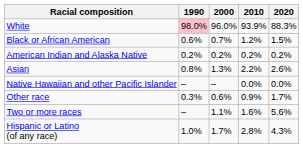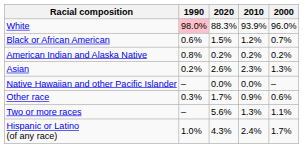 <table class="wikitable sortable collapsible" style="font-size: 90%;">
 <tr>
 <th>Racial composition</th>
 <th>1990</th>
+<th>2020</th>
+<th>2010</th>
 <th>2000</th>
-<th>2010</th>
-<th>2020</th>
 </tr>
 <tr>
 <td><a href='#'>White</a></td>
 <td style="background: pink;">98.0%</td>
+<td>88.3%</td>
+<td>93.9%</td>
 <td>96.0%</td>
-<td>93.9%</td>
-<td>88.3%</td>
 </tr>
 <tr>
 <td><a href='#'>Black or African American</a></td>
 <td>0.6%</td>
+<td>1.5%</td>
+<td>1.2%</td>
 <td>0.7%</td>
-<td>1.2%</td>
-<td>1.5%</td>
 </tr>
 <tr>
 <td><a href='#'>American Indian and Alaska Native</a></td>
-<td>0.2%</td>
+<td>0.8%</td>
 <td>0.2%</td>
 <td>0.2%</td>
 <td>0.2%</td>
 </tr>
 <tr>
 <td><a href='#'>Asian</a></td>
-<td>0.8%</td>
+<td>0.2%</td>
+<td>2.6%</td>
+<td>2.3%</td>
 <td>1.3%</td>
-<td>2.2%</td>
-<td>2.6%</td>
 </tr>
 <tr>
 <td><a href='#'>Native Hawaiian and other Pacific Islander</a></td>
 <td>–</td>
-<td>–</td>
 <td>0.0%</td>
 <td>0.0%</td>
+<td>–</td>
 </tr>
 <tr>
 <td><a href='#'>Other race</a></td>
 <td>0.3%</td>
+<td>1.7%</td>
+<td>0.9%</td>
 <td>0.6%</td>
-<td>0.9%</td>
-<td>1.7%</td>
 </tr>
 <tr>
 <td><a href='#'>Two or more races</a></td>
 <td>–</td>
+<td>5.6%</td>
+<td>1.3%</td>
 <td>1.1%</td>
-<td>1.6%</td>
-<td>5.6%</td>
 </tr>
 <tr>
 <td><a href='#'>Hispanic or Latino</a><br>(of any race)</td>
 <td>1.0%</td>
+<td>4.3%</td>
+<td>2.4%</td>
 <td>1.7%</td>
-<td>2.8%</td>
-<td>4.3%</td>
 </tr>
 </table>
